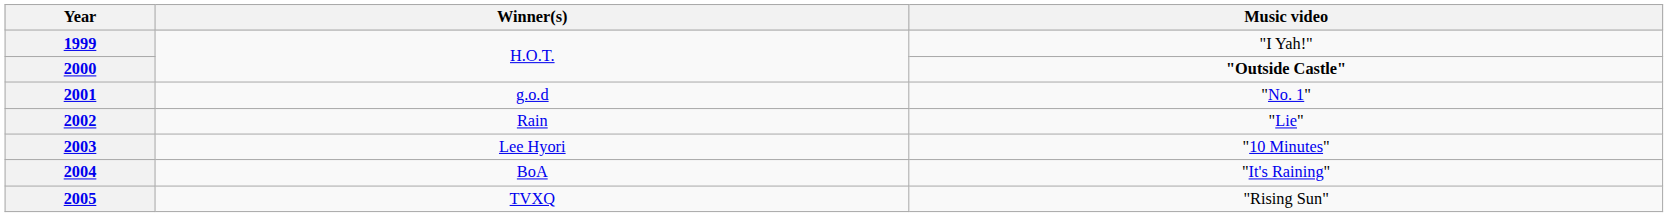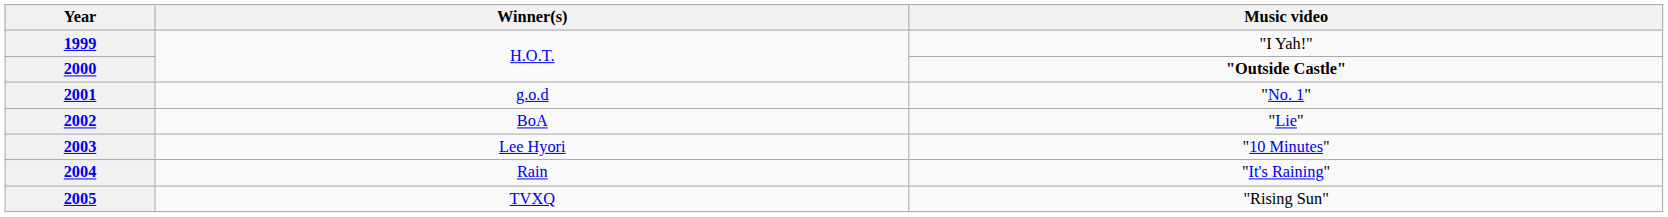 <table class="wikitable sortable" style="text-align:center; width: 82%; margin: 1em auto 1em auto">
 <tr style="background:#bebebe;">
 <th scope="col" style="width:5%;">Year</th>
 <th scope="col" style="width:25%;">Winner(s)</th>
 <th scope="col" style="width:25%;">Music video</th>
 </tr>
 <tr>
 <th scope="row" style="text-align:center"><a href='#'>1999</a></th>
 <td rowspan="2"><a href='#'>H.O.T.</a></td>
 <td>"I Yah!"</td>
 </tr>
 <tr>
 <th scope="row" style="text-align:center"><a href='#'>2000</a></th>
 <td><strong>"Outside Castle"</strong></td>
 </tr>
 <tr>
 <th scope="row" style="text-align:center"><a href='#'>2001</a></th>
 <td><a href='#'>g.o.d</a></td>
 <td>"<a href='#'>No. 1</a>"</td>
 </tr>
 <tr>
 <th scope="row" style="text-align:center"><a href='#'>2002</a></th>
-<td><a href='#'>Rain</a></td>
+<td><a href='#'>BoA</a></td>
 <td>"<a href='#'>Lie</a>"</td>
 </tr>
 <tr>
 <th scope="row" style="text-align:center"><a href='#'>2003</a></th>
 <td><a href='#'>Lee Hyori</a></td>
 <td>"<a href='#'>10 Minutes</a>"</td>
 </tr>
 <tr>
 <th scope="row" style="text-align:center"><a href='#'>2004</a></th>
-<td><a href='#'>BoA</a></td>
+<td><a href='#'>Rain</a></td>
 <td>"<a href='#'>It's Raining</a>"</td>
 </tr>
 <tr>
 <th scope="row" style="text-align:center"><a href='#'>2005</a></th>
 <td><a href='#'>TVXQ</a></td>
 <td>"Rising Sun"</td>
 </tr>
 </table>
